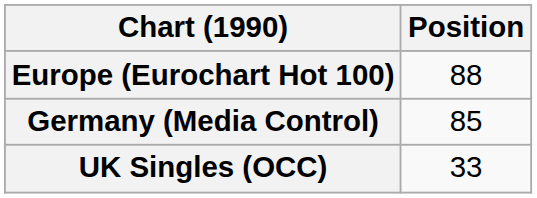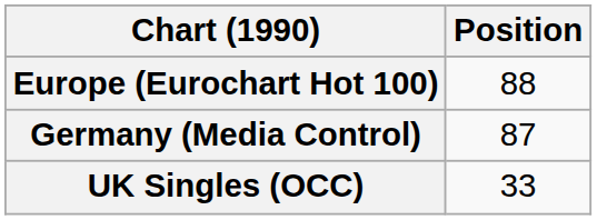 <table class="wikitable sortable plainrowheaders" style="text-align:center">
 <tr>
 <th>Chart (1990)</th>
 <th>Position</th>
 </tr>
 <tr>
 <th scope="row">Europe (Eurochart Hot 100)</th>
 <td>88</td>
 </tr>
 <tr>
 <th scope="row">Germany (Media Control)</th>
-<td>85</td>
+<td>87</td>
 </tr>
 <tr>
 <th scope="row">UK Singles (OCC)</th>
 <td>33</td>
 </tr>
 </table>
